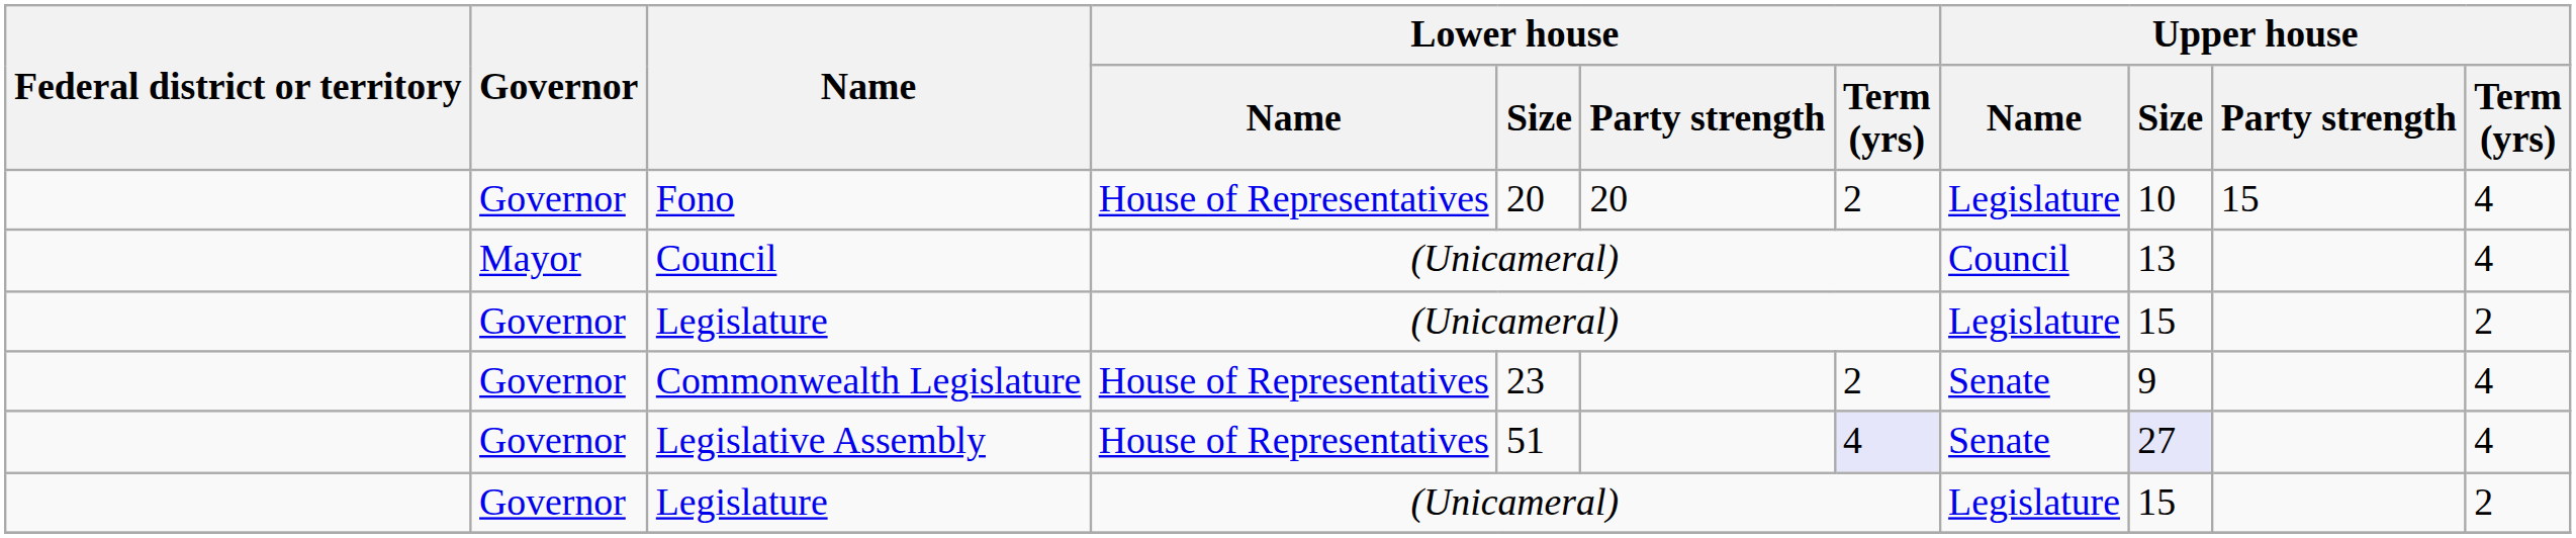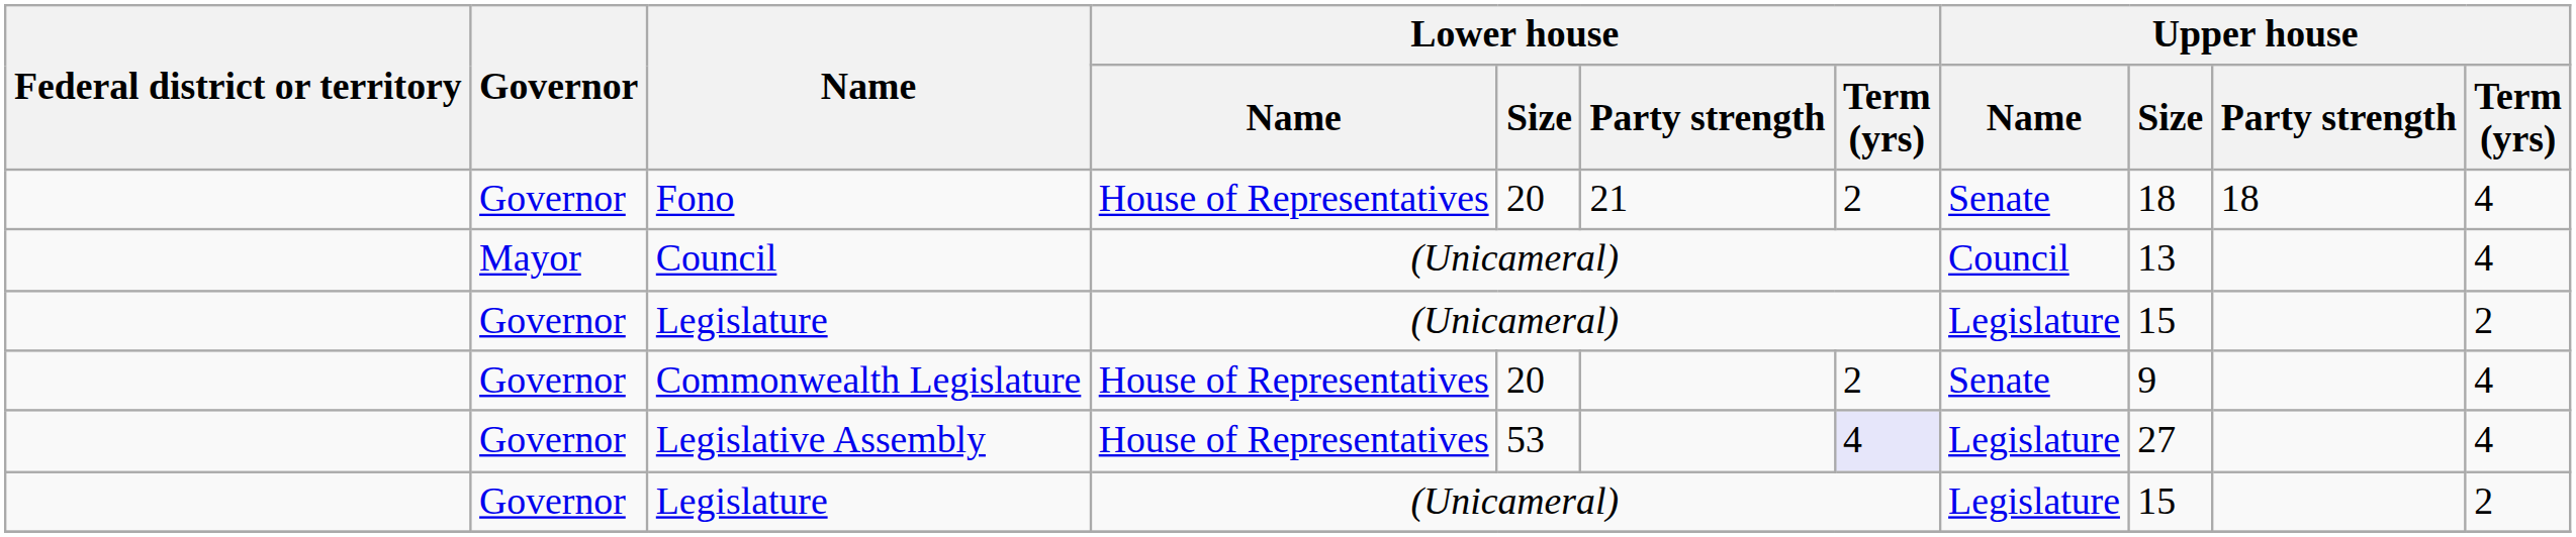 <table class="wikitable sortable mw-datatable sort-under sticky-table-col1 sticky-table-head">
 <tr>
 <th rowspan="2">Federal district or territory</th>
 <th rowspan="2">Governor</th>
 <th rowspan="2">Name</th>
 <th colspan="4">Lower house</th>
 <th colspan="4">Upper house</th>
 </tr>
 <tr>
 <th class=sticky-table-none>Name</th>
 <th>Size </th>
 <th>Party strength</th>
 <th>Term<br>(yrs)</th>
 <th>Name</th>
 <th>Size </th>
 <th>Party strength</th>
 <th>Term<br>(yrs)</th>
 </tr>
 <tr>
 <td></td>
 <td><a href='#'>Governor</a></td>
 <td><a href='#'>Fono</a></td>
 <td><a href='#'>House of Representatives</a></td>
 <td>20</td>
-<td> 20</td>
+<td> 21</td>
 <td>2</td>
-<td><a href='#'>Legislature</a></td>
-<td>10</td>
-<td> 15</td>
+<td><a href='#'>Senate</a></td>
+<td>18</td>
+<td> 18</td>
 <td>4</td>
 </tr>
 <tr>
 <td></td>
 <td><a href='#'>Mayor</a></td>
 <td><a href='#'>Council</a></td>
 <td colspan="4" align=center ><em>(Unicameral)</em></td>
 <td><a href='#'>Council</a></td>
 <td>13</td>
 <td></td>
 <td>4</td>
 </tr>
 <tr>
 <td></td>
 <td><a href='#'>Governor</a></td>
 <td><a href='#'>Legislature</a></td>
 <td colspan="4" align=center ><em>(Unicameral)</em></td>
 <td><a href='#'>Legislature</a></td>
 <td>15</td>
 <td></td>
 <td>2</td>
 </tr>
 <tr>
 <td></td>
 <td><a href='#'>Governor</a></td>
 <td><a href='#'>Commonwealth Legislature</a></td>
 <td><a href='#'>House of Representatives</a></td>
-<td>23</td>
+<td>20</td>
 <td></td>
 <td>2</td>
 <td><a href='#'>Senate</a></td>
 <td>9</td>
 <td></td>
 <td>4</td>
 </tr>
 <tr>
 <td></td>
 <td><a href='#'>Governor</a></td>
 <td><a href='#'>Legislative Assembly</a></td>
 <td><a href='#'>House of Representatives</a></td>
-<td>51</td>
+<td>53</td>
 <td></td>
 <td style="background: lavender;">4</td>
-<td><a href='#'>Senate</a></td>
-<td style="background: lavender;">27</td>
+<td><a href='#'>Legislature</a></td>
+<td>27</td>
 <td></td>
 <td>4</td>
 </tr>
 <tr>
 <td></td>
 <td><a href='#'>Governor</a></td>
 <td><a href='#'>Legislature</a></td>
 <td colspan="4" align=center ><em>(Unicameral)</em></td>
 <td><a href='#'>Legislature</a></td>
 <td>15</td>
 <td></td>
 <td>2</td>
 </tr>
 <tr>
 </tr>
 </table>
